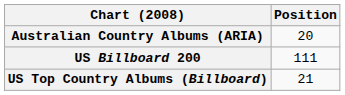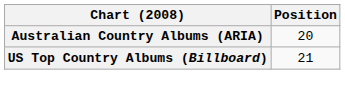 <table class="wikitable sortable plainrowheaders" style="text-align:center">
 <tr>
 <th scope="col">Chart (2008)</th>
 <th scope="col">Position</th>
 </tr>
 <tr>
 <th scope="row">Australian Country Albums (ARIA)</th>
 <td>20</td>
 </tr>
 <tr>
-<th scope="row">US <em>Billboard</em> 200</th>
-<td>111</td>
-</tr>
-<tr>
 <th scope="row">US Top Country Albums (<em>Billboard</em>)</th>
 <td>21</td>
 </tr>
 </table>
